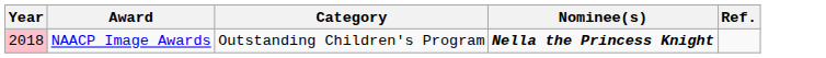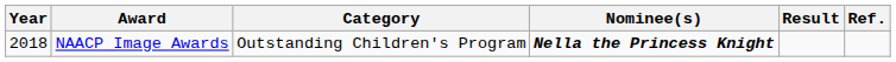 <table class="wikitable">
 <tr>
 <th>Year</th>
 <th>Award</th>
 <th>Category</th>
 <th>Nominee(s)</th>
+<th>Result</th>
 <th>Ref.</th>
 </tr>
 <tr>
-<td style="background: pink;">2018</td>
+<td>2018</td>
 <td><a href='#'>NAACP Image Awards</a></td>
 <td>Outstanding Children's Program</td>
 <td><strong><em>Nella the Princess Knight</em></strong></td>
+<td></td>
 <td ! align="center"></td>
 </tr>
 </table>
